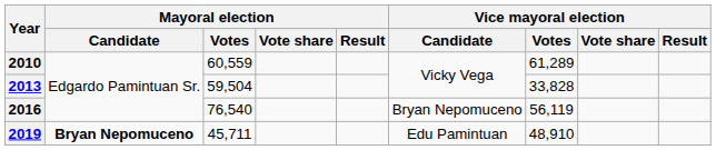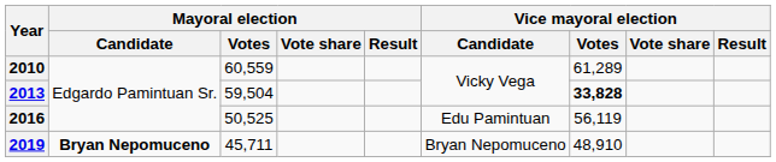 <table class="wikitable" style="text-align:center; font-size:90%">
 <tr>
 <th rowspan="2">Year</th>
 <th colspan="4">Mayoral election</th>
 <th colspan="4">Vice mayoral election</th>
 </tr>
 <tr>
 <th>Candidate</th>
 <th>Votes</th>
 <th>Vote share</th>
 <th>Result</th>
 <th>Candidate</th>
 <th>Votes</th>
 <th>Vote share</th>
 <th>Result</th>
 </tr>
 <tr>
 <th>2010</th>
 <td rowspan="3">Edgardo Pamintuan Sr.</td>
 <td>60,559</td>
 <td></td>
 <td></td>
 <td rowspan="2">Vicky Vega</td>
 <td>61,289</td>
 <td></td>
 <td></td>
 </tr>
 <tr>
 <th><a href='#'>2013</a></th>
 <td>59,504</td>
 <td></td>
 <td></td>
-<td>33,828</td>
+<td><strong>33,828</strong></td>
 <td></td>
 <td></td>
 </tr>
 <tr>
 <th>2016</th>
-<td>76,540</td>
+<td>50,525</td>
 <td></td>
 <td></td>
-<td>Bryan Nepomuceno</td>
+<td>Edu Pamintuan</td>
 <td>56,119</td>
 <td></td>
 <td></td>
 </tr>
 <tr>
 <th><a href='#'>2019</a></th>
 <td><strong>Bryan Nepomuceno</strong></td>
 <td>45,711</td>
 <td></td>
 <td></td>
-<td>Edu Pamintuan</td>
+<td>Bryan Nepomuceno</td>
 <td>48,910</td>
 <td></td>
 <td></td>
 </tr>
 </table>
